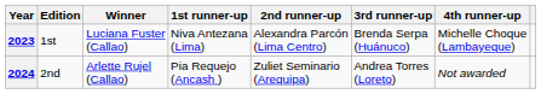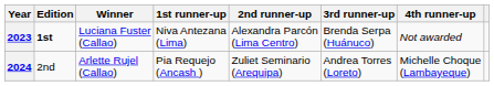 <table class="wikitable defaultcenter" style="font-size:95%;">
 <tr>
 <th>Year</th>
 <th>Edition</th>
 <th>Winner</th>
 <th>1st runner-up</th>
 <th>2nd runner-up</th>
 <th>3rd runner-up</th>
 <th>4th runner-up</th>
 <th></th>
 </tr>
 <tr>
 <th><a href='#'>2023</a></th>
-<td>1st</td>
+<td><strong>1st</strong></td>
 <td><a href='#'>Luciana Fuster</a><br>(<a href='#'>Callao</a>)</td>
 <td>Niva Antezana<br>(<a href='#'>Lima</a>)</td>
 <td>Alexandra Parcón<br>(<a href='#'>Lima Centro</a>)</td>
 <td>Brenda Serpa<br>(<a href='#'>Huánuco</a>)</td>
-<td>Michelle Choque<br>(<a href='#'>Lambayeque</a>)</td>
+<td><em>Not awarded</em></td>
 <td></td>
 </tr>
 <tr>
 <th><a href='#'>2024</a></th>
 <td>2nd</td>
 <td><a href='#'>Arlette Rujel</a><br>(<a href='#'>Callao</a>)</td>
 <td>Pia Requejo<br>(<a href='#'>Ancash </a>)</td>
 <td>Zuliet Seminario<br>(<a href='#'>Arequipa</a>)</td>
 <td>Andrea Torres<br>(<a href='#'>Loreto</a>)</td>
-<td><em>Not awarded</em></td>
+<td>Michelle Choque<br>(<a href='#'>Lambayeque</a>)</td>
 <td></td>
 </tr>
 </table>
